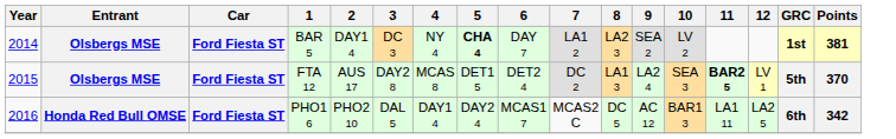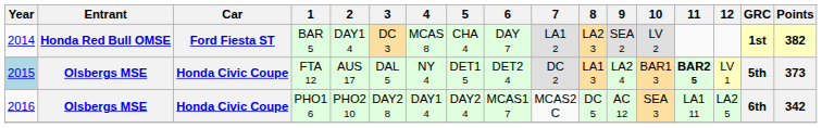 <table class="wikitable" border="1" style="text-align:center; font-size:90%;">
 <tr>
 <th>Year</th>
 <th>Entrant</th>
 <th>Car</th>
 <th>1</th>
 <th>2</th>
 <th>3</th>
 <th>4</th>
 <th>5</th>
 <th>6</th>
 <th>7</th>
 <th>8</th>
 <th>9</th>
 <th>10</th>
 <th>11</th>
 <th>12</th>
 <th>GRC</th>
 <th>Points</th>
 </tr>
 <tr>
 <td><a href='#'>2014</a></td>
-<th><a href='#'>Olsbergs MSE</a></th>
+<th><a href='#'>Honda Red Bull OMSE</a></th>
 <th><a href='#'>Ford Fiesta ST</a></th>
 <td style="background:#DFFFDF;">BAR<br><small>5</small></td>
 <td style="background:#DFFFDF;">DAY1<br><small>4</small></td>
 <td style="background:#FFDF9F;">DC<br><small>3</small></td>
-<td style="background:#DFFFDF;">NY<br><small>4</small></td>
-<td style="background:#DFFFDF;"><strong>CHA<br><small>4</small></strong></td>
+<td style="background:#DFFFDF;">MCAS<br><small>8</small></td>
+<td style="background:#DFFFDF;">CHA<br><small>4</small></td>
 <td style="background:#DFFFDF;">DAY<br><small>7</small></td>
 <td style="background:#DFDFDF;">LA1<br><small>2</small></td>
 <td style="background:#FFDF9F;">LA2<br><small>3</small></td>
 <td style="background:#DFDFDF;">SEA<br><small>2</small></td>
 <td style="background:#DFDFDF;">LV<br><small>2</small></td>
 <td></td>
 <td></td>
 <th style="background:#FFFFBF;">1st</th>
-<th style="background:#FFFFBF;">381</th>
+<th style="background:#FFFFBF;">382</th>
 </tr>
 <tr>
-<td><a href='#'>2015</a></td>
+<td style="background: lightblue;"><a href='#'>2015</a></td>
 <th><a href='#'>Olsbergs MSE</a></th>
-<th><a href='#'>Ford Fiesta ST</a></th>
+<th><a href='#'>Honda Civic Coupe</a></th>
 <td style="background:#DFFFDF;">FTA<br><small>12</small></td>
 <td style="background:#DFFFDF;">AUS<br><small>17</small></td>
-<td style="background:#DFFFDF;">DAY2<br><small>8</small></td>
-<td style="background:#DFFFDF;">MCAS<br><small>8</small></td>
+<td style="background:#DFFFDF;">DAL<br><small>5</small></td>
+<td style="background:#DFFFDF;">NY<br><small>4</small></td>
 <td style="background:#DFFFDF;">DET1<br><small>5</small></td>
 <td style="background:#DFFFDF;">DET2<br><small>4</small></td>
 <td style="background:#DFDFDF;">DC<br><small>2</small></td>
 <td style="background:#FFDF9F;">LA1<br><small>3</small></td>
 <td style="background:#DFFFDF;">LA2<br><small>4</small></td>
-<td style="background:#FFDF9F;">SEA<br><small>3</small></td>
+<td style="background:#FFDF9F;">BAR1<br><small>3</small></td>
 <td style="background:#DFFFDF;"><strong>BAR2<br><small>5</small></strong></td>
 <td style="background:#FFFFBF;">LV<br><small>1</small></td>
 <th>5th</th>
-<th>370</th>
+<th>373</th>
 </tr>
 <tr>
 <td><a href='#'>2016</a></td>
-<th><a href='#'>Honda Red Bull OMSE</a></th>
-<th><a href='#'>Ford Fiesta ST</a></th>
+<th><a href='#'>Olsbergs MSE</a></th>
+<th><a href='#'>Honda Civic Coupe</a></th>
 <td style="background:#DFFFDF;">PHO1<br><small>6</small></td>
 <td style="background:#DFFFDF;">PHO2<br><small>10</small></td>
-<td style="background:#DFFFDF;">DAL<br><small>5</small></td>
+<td style="background:#DFFFDF;">DAY2<br><small>8</small></td>
 <td style="background:#DFFFDF;">DAY1<br><small>4</small></td>
 <td style="background:#DFFFDF;">DAY2<br><small>4</small></td>
 <td style="background:#DFFFDF;">MCAS1<br><small>7</small></td>
 <td>MCAS2<br>C<br></td>
 <td style="background:#DFFFDF;">DC<br><small>5</small></td>
 <td style="background:#DFFFDF;">AC<br><small>12</small></td>
-<td style="background:#FFDF9F;">BAR1<br><small>3</small></td>
+<td style="background:#FFDF9F;">SEA<br><small>3</small></td>
 <td style="background:#DFFFDF;">LA1<br><small>11</small></td>
 <td style="background:#DFFFDF;">LA2<br><small>5</small></td>
 <th>6th</th>
 <th>342</th>
 </tr>
 <tr>
 </tr>
 </table>
